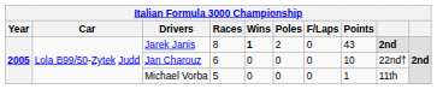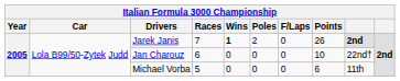 <table class="wikitable" style="font-size:85%">
 <tr>
 <th colspan="10" align="center"><a href='#'>Italian Formula 3000 Championship</a></th>
 </tr>
 <tr>
 <th>Year</th>
 <th>Car</th>
 <th>Drivers</th>
 <th>Races</th>
 <th>Wins</th>
 <th>Poles</th>
 <th>F/Laps</th>
 <th>Points</th>
 <th></th>
 <th></th>
 </tr>
 <tr>
 <th rowspan="3"><a href='#'>2005</a></th>
 <td rowspan="3"><a href='#'>Lola B99/50</a>-<a href='#'>Zytek</a> <a href='#'>Judd</a></td>
 <td> <a href='#'>Jarek Janis</a></td>
-<td>8</td>
+<td>7</td>
 <td><strong>1</strong></td>
 <td>2</td>
 <td>0</td>
-<td>43</td>
+<td>26</td>
 <td style="background:#DFDFDF;"><strong>2nd</strong></td>
 <td rowspan="3" style="background:#DFDFDF;"><strong>2nd</strong></td>
 </tr>
 <tr>
 <td> <a href='#'>Jan Charouz</a></td>
 <td>6</td>
 <td>0</td>
 <td>0</td>
 <td>0</td>
 <td>10</td>
 <td>22nd†</td>
 </tr>
 <tr>
 <td> Michael Vorba</td>
 <td>5</td>
 <td>0</td>
 <td>0</td>
 <td>0</td>
-<td>1</td>
+<td>6</td>
 <td>11th</td>
 </tr>
 </table>
